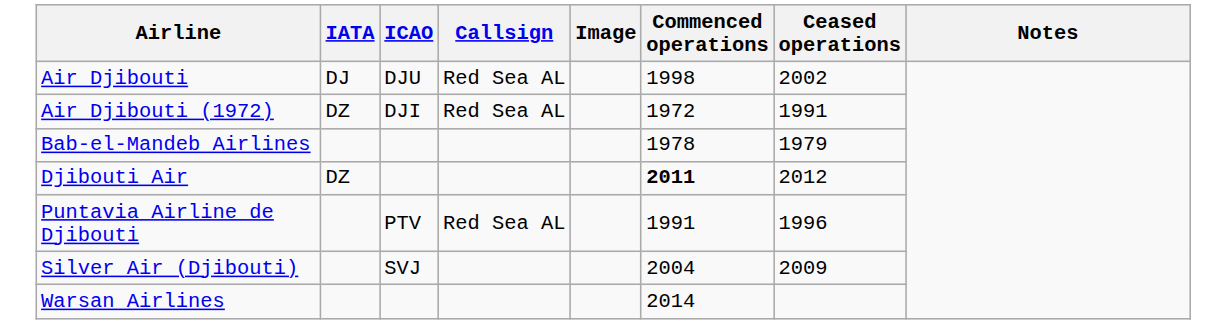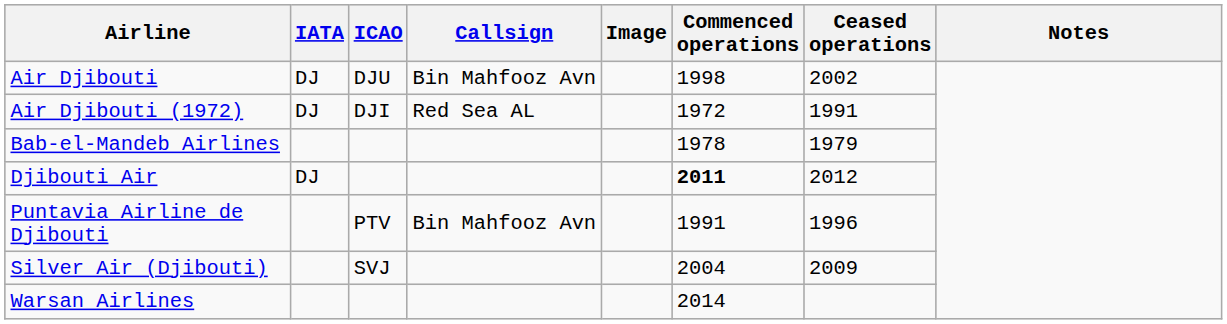 <table class="wikitable sortable" style="border-collapse:collapse; margin:auto;" border="1" cellpadding="3">
 <tr valign="middle">
 <th style="width:175px;">Airline</th>
 <th><a href='#'>IATA</a></th>
 <th><a href='#'>ICAO</a></th>
 <th><a href='#'>Callsign</a></th>
 <th>Image</th>
 <th>Commenced<br>operations</th>
 <th>Ceased<br>operations</th>
 <th style="width:175px;">Notes</th>
 </tr>
 <tr>
 <td><a href='#'>Air Djibouti</a></td>
 <td>DJ</td>
 <td>DJU</td>
-<td>Red Sea AL</td>
+<td>Bin Mahfooz Avn</td>
 <td></td>
 <td>1998</td>
 <td>2002</td>
 </tr>
 <tr>
 <td><a href='#'>Air Djibouti (1972)</a></td>
-<td>DZ</td>
+<td>DJ</td>
 <td>DJI</td>
 <td>Red Sea AL</td>
 <td></td>
 <td>1972</td>
 <td>1991</td>
 </tr>
 <tr>
 <td><a href='#'>Bab-el-Mandeb Airlines</a></td>
 <td></td>
 <td></td>
 <td></td>
 <td></td>
 <td>1978</td>
 <td>1979</td>
 </tr>
 <tr>
 <td><a href='#'>Djibouti Air</a></td>
-<td>DZ</td>
+<td>DJ</td>
 <td></td>
 <td></td>
 <td></td>
 <td><strong>2011</strong></td>
 <td>2012</td>
 </tr>
 <tr>
 <td><a href='#'>Puntavia Airline de Djibouti</a></td>
 <td></td>
 <td>PTV</td>
-<td>Red Sea AL</td>
+<td>Bin Mahfooz Avn</td>
 <td></td>
 <td>1991</td>
 <td>1996</td>
 </tr>
 <tr>
 <td><a href='#'>Silver Air (Djibouti)</a></td>
 <td></td>
 <td>SVJ</td>
 <td></td>
 <td></td>
 <td>2004</td>
 <td>2009</td>
 </tr>
 <tr>
 <td><a href='#'>Warsan Airlines</a></td>
 <td></td>
 <td></td>
 <td></td>
 <td></td>
 <td>2014</td>
 <td></td>
 </tr>
 </table>
